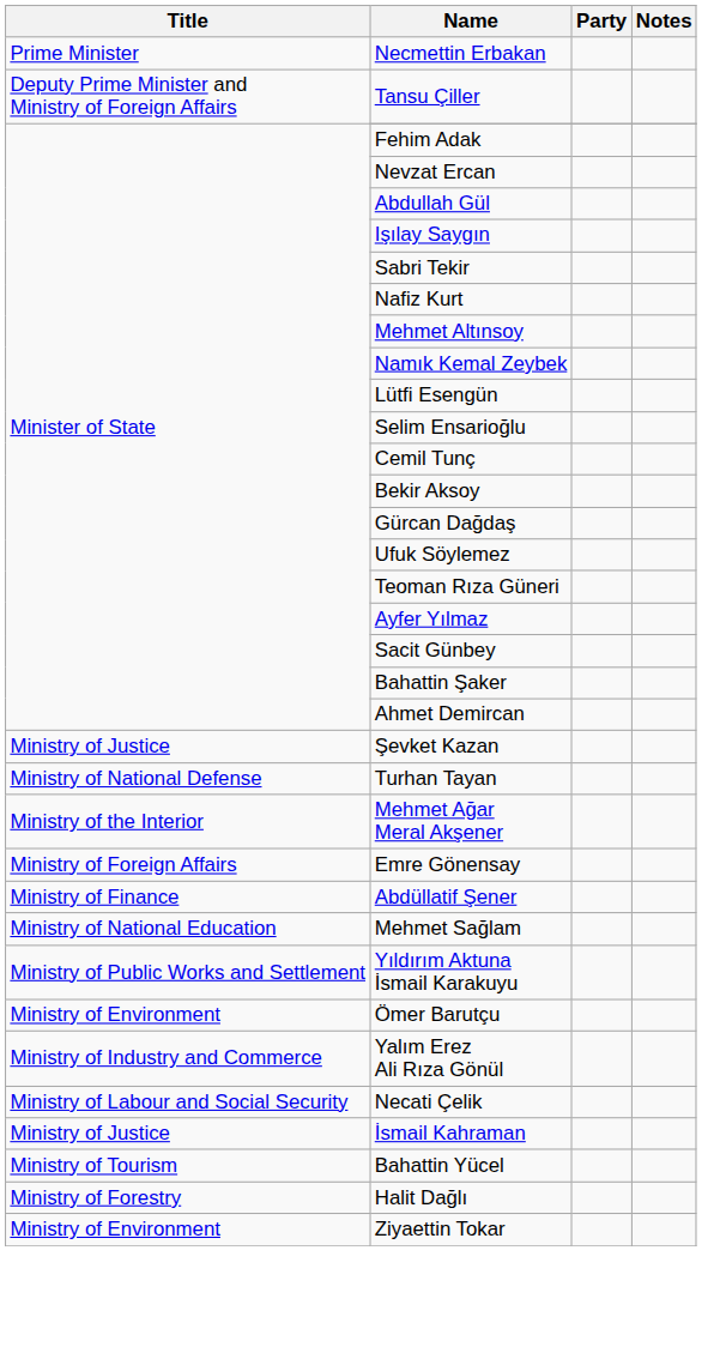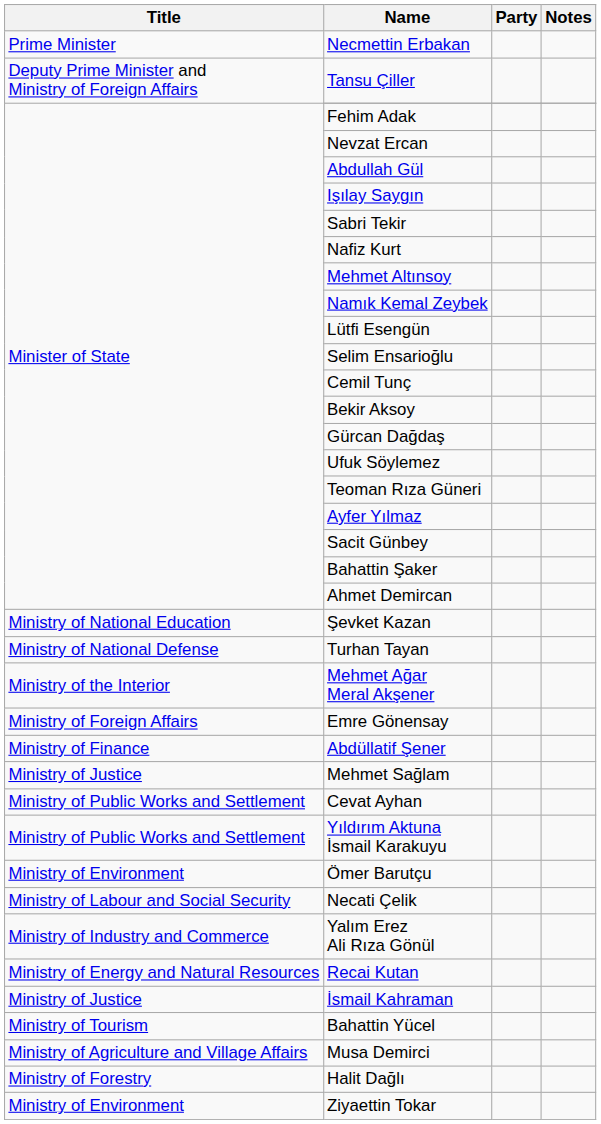 <table class="wikitable">
 <tr>
 <th>Title</th>
 <th>Name</th>
 <th>Party</th>
 <th>Notes</th>
 </tr>
 <tr>
 <td><a href='#'>Prime Minister</a></td>
 <td><a href='#'>Necmettin Erbakan</a></td>
 <td></td>
 <td></td>
 </tr>
 <tr>
 <td><a href='#'>Deputy Prime Minister</a> and <br><a href='#'>Ministry of Foreign Affairs</a></td>
 <td><a href='#'>Tansu Çiller</a></td>
 <td></td>
 <td></td>
 </tr>
 <tr>
 <td rowspan="20" style="text-align:left;"><a href='#'>Minister of State</a></td>
 </tr>
 <tr>
 <td>Fehim Adak</td>
 <td></td>
 <td></td>
 </tr>
 <tr>
 <td>Nevzat Ercan</td>
 <td></td>
 <td></td>
 </tr>
 <tr>
 <td><a href='#'>Abdullah Gül</a></td>
 <td></td>
 <td></td>
 </tr>
 <tr>
 <td><a href='#'>Işılay Saygın</a></td>
 <td></td>
 <td></td>
 </tr>
 <tr>
 <td>Sabri Tekir</td>
 <td></td>
 <td></td>
 </tr>
 <tr>
 <td>Nafiz Kurt</td>
 <td></td>
 <td></td>
 </tr>
 <tr>
 <td><a href='#'>Mehmet Altınsoy</a></td>
 <td></td>
 <td></td>
 </tr>
 <tr>
 <td><a href='#'>Namık Kemal Zeybek</a></td>
 <td></td>
 <td></td>
 </tr>
 <tr>
 <td>Lütfi Esengün</td>
 <td></td>
 <td></td>
 </tr>
 <tr>
 <td>Selim Ensarioğlu</td>
 <td></td>
 <td></td>
 </tr>
 <tr>
 <td>Cemil Tunç</td>
 <td></td>
 <td></td>
 </tr>
 <tr>
 <td>Bekir Aksoy</td>
 <td></td>
 <td></td>
 </tr>
 <tr>
 <td>Gürcan Dağdaş</td>
 <td></td>
 <td></td>
 </tr>
 <tr>
 <td>Ufuk Söylemez</td>
 <td></td>
 <td></td>
 </tr>
 <tr>
 <td>Teoman Rıza Güneri</td>
 <td></td>
 <td></td>
 </tr>
 <tr>
 <td><a href='#'>Ayfer Yılmaz</a></td>
 <td></td>
 <td></td>
 </tr>
 <tr>
 <td>Sacit Günbey</td>
 <td></td>
 <td></td>
 </tr>
 <tr>
 <td>Bahattin Şaker</td>
 <td></td>
 <td></td>
 </tr>
 <tr>
 <td>Ahmet Demircan</td>
 <td></td>
 <td></td>
 </tr>
 <tr>
-<td><a href='#'>Ministry of Justice</a></td>
+<td><a href='#'>Ministry of National Education</a></td>
 <td>Şevket Kazan</td>
 <td></td>
 <td></td>
 </tr>
 <tr>
 <td><a href='#'>Ministry of National Defense</a></td>
 <td>Turhan Tayan</td>
 <td></td>
 <td></td>
 </tr>
 <tr>
 <td><a href='#'>Ministry of the Interior</a></td>
 <td><a href='#'>Mehmet Ağar</a><br><a href='#'>Meral Akşener</a></td>
 <td></td>
 <td></td>
 </tr>
 <tr>
 <td><a href='#'>Ministry of Foreign Affairs</a></td>
 <td>Emre Gönensay</td>
 <td></td>
 <td></td>
 </tr>
 <tr>
 <td><a href='#'>Ministry of Finance</a></td>
 <td><a href='#'>Abdüllatif Şener</a></td>
 <td></td>
 <td></td>
 </tr>
 <tr>
-<td><a href='#'>Ministry of National Education</a></td>
+<td><a href='#'>Ministry of Justice</a></td>
 <td>Mehmet Sağlam</td>
+<td></td>
+<td></td>
+</tr>
+<tr>
+<td><a href='#'>Ministry of Public Works and Settlement</a></td>
+<td>Cevat Ayhan</td>
 <td></td>
 <td></td>
 </tr>
 <tr>
 <td><a href='#'>Ministry of Public Works and Settlement</a></td>
 <td><a href='#'>Yıldırım Aktuna</a><br>İsmail Karakuyu</td>
 <td></td>
 <td></td>
 </tr>
 <tr>
 <td><a href='#'>Ministry of Environment</a></td>
 <td>Ömer Barutçu</td>
 <td></td>
 <td></td>
 </tr>
 <tr>
+<td><a href='#'>Ministry of Labour and Social Security</a></td>
+<td>Necati Çelik</td>
+<td></td>
+<td></td>
+</tr>
+<tr>
 <td><a href='#'>Ministry of Industry and Commerce</a></td>
 <td>Yalım Erez<br>Ali Rıza Gönül</td>
 <td></td>
 <td></td>
 </tr>
 <tr>
-<td><a href='#'>Ministry of Labour and Social Security</a></td>
-<td>Necati Çelik</td>
+<td><a href='#'>Ministry of Energy and Natural Resources</a></td>
+<td><a href='#'>Recai Kutan</a></td>
 <td></td>
 <td></td>
 </tr>
 <tr>
 <td><a href='#'>Ministry of Justice</a></td>
 <td><a href='#'>İsmail Kahraman</a></td>
 <td></td>
 <td></td>
 </tr>
 <tr>
 <td><a href='#'>Ministry of Tourism</a></td>
 <td>Bahattin Yücel</td>
 <td></td>
 <td></td>
 </tr>
 <tr>
+<td><a href='#'>Ministry of Agriculture and Village Affairs</a></td>
+<td>Musa Demirci</td>
+<td></td>
+<td></td>
+</tr>
+<tr>
 <td><a href='#'>Ministry of Forestry</a></td>
 <td>Halit Dağlı</td>
 <td></td>
 <td></td>
 </tr>
 <tr>
 <td><a href='#'>Ministry of Environment</a></td>
 <td>Ziyaettin Tokar</td>
 <td></td>
 <td></td>
 </tr>
 </table>
